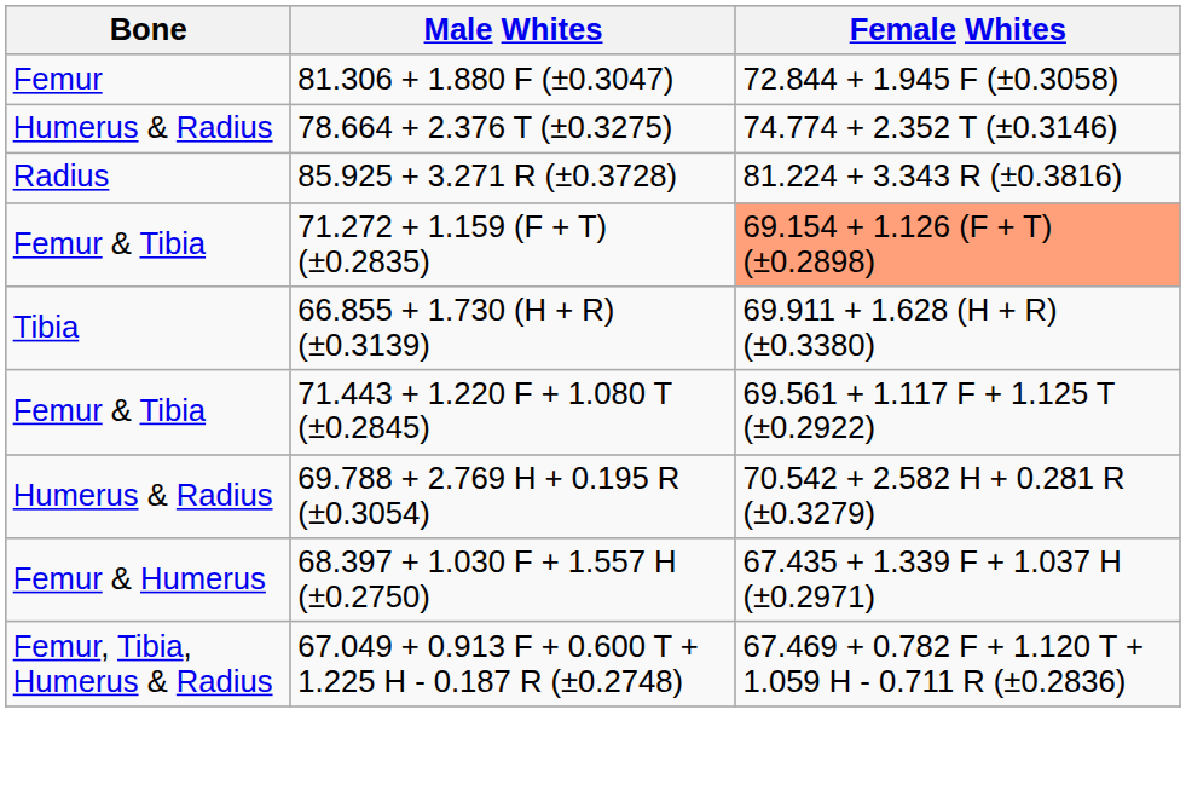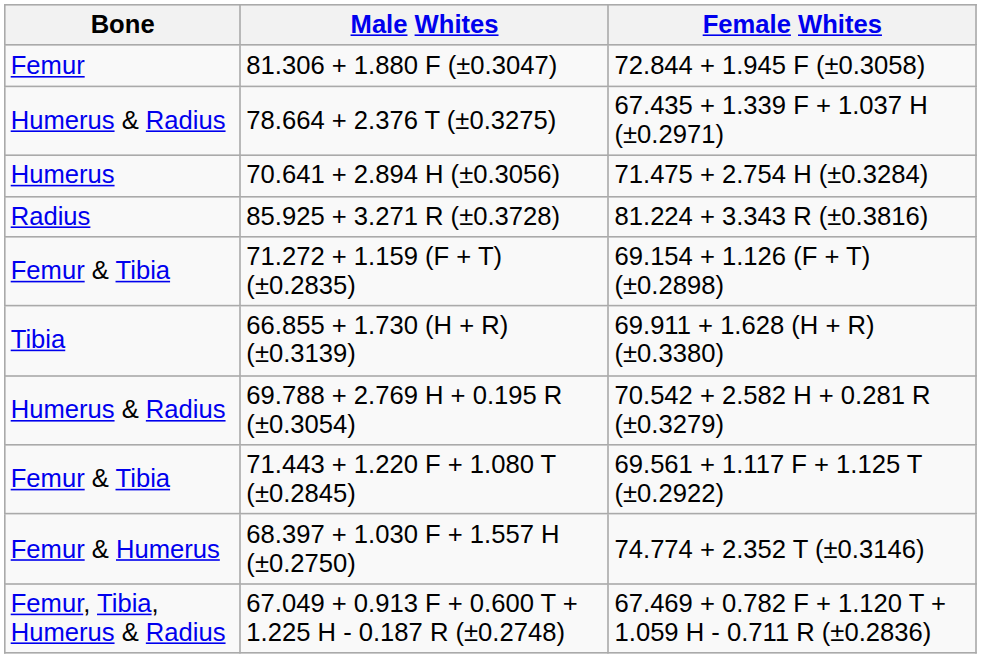 <table class="wikitable">
 <tr>
 <th>Bone</th>
 <th><a href='#'>Male</a> <a href='#'>Whites</a></th>
 <th><a href='#'>Female</a> <a href='#'>Whites</a></th>
 </tr>
 <tr>
 <td><a href='#'>Femur</a></td>
 <td>81.306 + 1.880 F (±0.3047)</td>
 <td>72.844 + 1.945 F (±0.3058)</td>
 </tr>
 <tr>
 <td><a href='#'>Humerus</a> & <a href='#'>Radius</a></td>
 <td>78.664 + 2.376 T (±0.3275)</td>
-<td>74.774 + 2.352 T (±0.3146)</td>
+<td>67.435 + 1.339 F + 1.037 H (±0.2971)</td>
+</tr>
+<tr>
+<td><a href='#'>Humerus</a></td>
+<td>70.641 + 2.894 H (±0.3056)</td>
+<td>71.475 + 2.754 H (±0.3284)</td>
 </tr>
 <tr>
 <td><a href='#'>Radius</a></td>
 <td>85.925 + 3.271 R (±0.3728)</td>
 <td>81.224 + 3.343 R (±0.3816)</td>
 </tr>
 <tr>
 <td><a href='#'>Femur</a> & <a href='#'>Tibia</a></td>
 <td>71.272 + 1.159 (F + T) (±0.2835)</td>
-<td style="background: lightsalmon;">69.154 + 1.126 (F + T) (±0.2898)</td>
+<td>69.154 + 1.126 (F + T) (±0.2898)</td>
 </tr>
 <tr>
 <td><a href='#'>Tibia</a></td>
 <td>66.855 + 1.730 (H + R) (±0.3139)</td>
 <td>69.911 + 1.628 (H + R) (±0.3380)</td>
 </tr>
 <tr>
+<td><a href='#'>Humerus</a> & <a href='#'>Radius</a></td>
+<td>69.788 + 2.769 H + 0.195 R (±0.3054)</td>
+<td>70.542 + 2.582 H + 0.281 R (±0.3279)</td>
+</tr>
+<tr>
 <td><a href='#'>Femur</a> & <a href='#'>Tibia</a></td>
 <td>71.443 + 1.220 F + 1.080 T (±0.2845)</td>
 <td>69.561 + 1.117 F + 1.125 T (±0.2922)</td>
 </tr>
 <tr>
-<td><a href='#'>Humerus</a> & <a href='#'>Radius</a></td>
-<td>69.788 + 2.769 H + 0.195 R (±0.3054)</td>
-<td>70.542 + 2.582 H + 0.281 R (±0.3279)</td>
-</tr>
-<tr>
 <td><a href='#'>Femur</a> & <a href='#'>Humerus</a></td>
 <td>68.397 + 1.030 F + 1.557 H (±0.2750)</td>
-<td>67.435 + 1.339 F + 1.037 H (±0.2971)</td>
+<td>74.774 + 2.352 T (±0.3146)</td>
 </tr>
 <tr>
 <td><a href='#'>Femur</a>, <a href='#'>Tibia</a>, <a href='#'>Humerus</a> & <a href='#'>Radius</a></td>
 <td>67.049 + 0.913 F + 0.600 T + 1.225 H - 0.187 R (±0.2748)</td>
 <td>67.469 + 0.782 F + 1.120 T + 1.059 H - 0.711 R (±0.2836)</td>
 </tr>
 </table>
